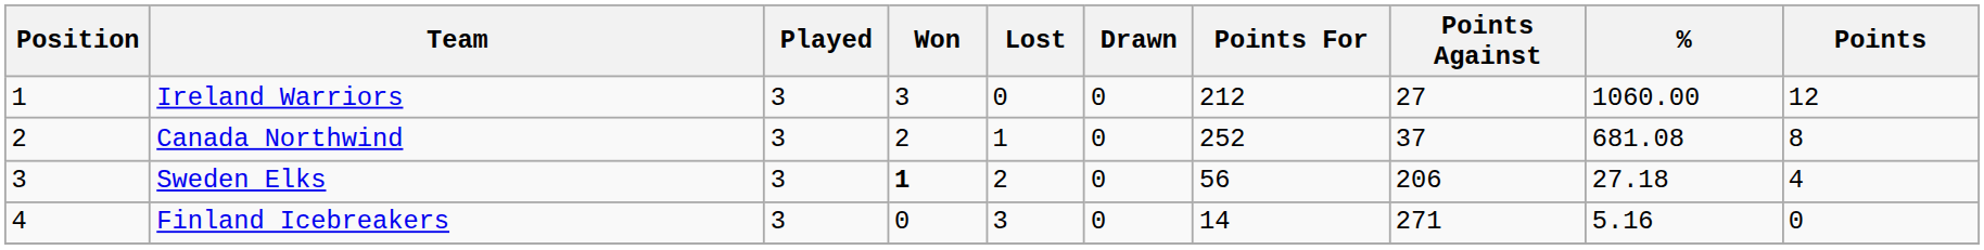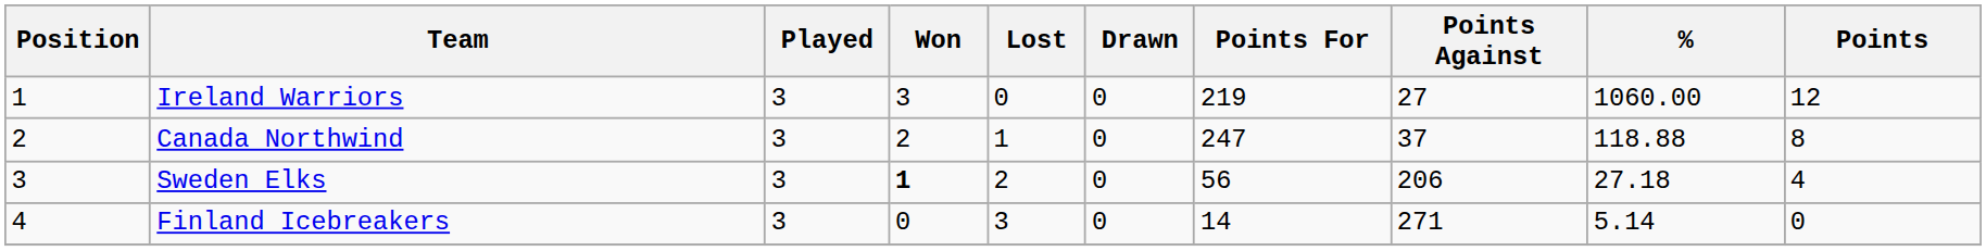 <table class="wikitable" width=1000>
 <tr>
 <th width=2%>Position</th>
 <th width=25%>Team</th>
 <th width=4%>Played</th>
 <th width=4%>Won</th>
 <th width=4%>Lost</th>
 <th width=4%>Drawn</th>
 <th width=8%>Points For</th>
 <th width=8%>Points Against</th>
 <th width=8%>%</th>
 <th width=8%>Points</th>
 </tr>
 <tr style="vertical-align: top;">
 <td>1</td>
 <td> <a href='#'>Ireland Warriors</a></td>
 <td>3</td>
 <td>3</td>
 <td>0</td>
 <td>0</td>
-<td>212</td>
+<td>219</td>
 <td>27</td>
 <td>1060.00</td>
 <td>12</td>
 </tr>
 <tr>
 <td>2</td>
 <td> <a href='#'>Canada Northwind</a></td>
 <td>3</td>
 <td>2</td>
 <td>1</td>
 <td>0</td>
-<td>252</td>
+<td>247</td>
 <td>37</td>
-<td>681.08</td>
+<td>118.88</td>
 <td>8</td>
 </tr>
 <tr>
 <td>3</td>
 <td> <a href='#'>Sweden Elks</a></td>
 <td>3</td>
 <td><strong>1</strong></td>
 <td>2</td>
 <td>0</td>
 <td>56</td>
 <td>206</td>
 <td>27.18</td>
 <td>4</td>
 </tr>
 <tr>
 <td>4</td>
 <td> <a href='#'>Finland Icebreakers</a></td>
 <td>3</td>
 <td>0</td>
 <td>3</td>
 <td>0</td>
 <td>14</td>
 <td>271</td>
-<td>5.16</td>
+<td>5.14</td>
 <td>0</td>
 </tr>
 <tr>
 </tr>
 </table>
